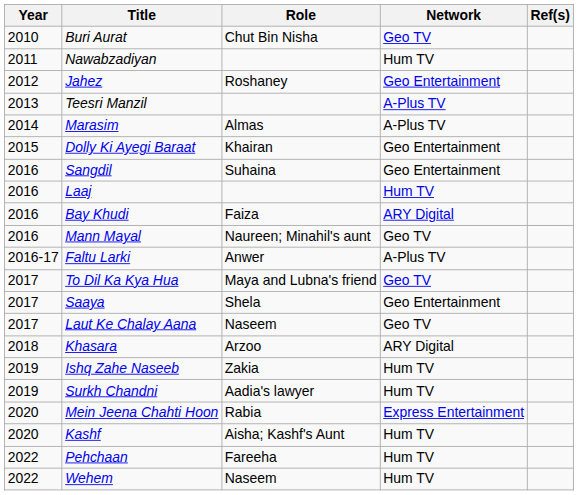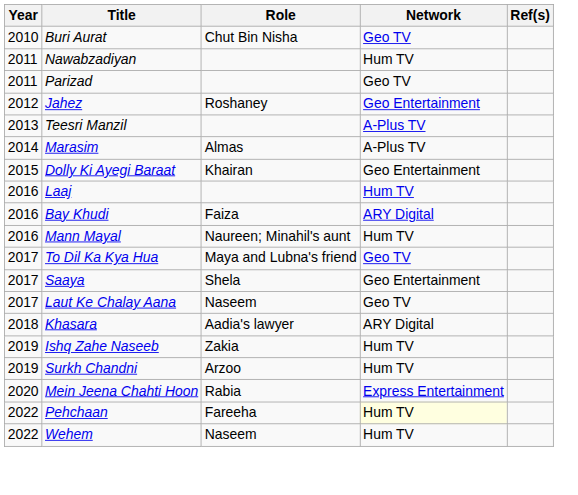 <table class="wikitable">
 <tr>
 <th>Year</th>
 <th>Title</th>
 <th>Role</th>
 <th>Network</th>
 <th>Ref(s)</th>
 </tr>
 <tr>
 <td>2010</td>
 <td><em>Buri Aurat</em></td>
 <td>Chut Bin Nisha</td>
 <td><a href='#'>Geo TV</a></td>
 <td></td>
 </tr>
 <tr>
 <td>2011</td>
 <td><em>Nawabzadiyan</em></td>
 <td></td>
 <td>Hum TV</td>
+<td></td>
+</tr>
+<tr>
+<td>2011</td>
+<td><em>Parizad</em></td>
+<td></td>
+<td>Geo TV</td>
 <td></td>
 </tr>
 <tr>
 <td>2012</td>
 <td><em><a href='#'>Jahez</a></em></td>
 <td>Roshaney</td>
 <td><a href='#'>Geo Entertainment</a></td>
 <td></td>
 </tr>
 <tr>
 <td>2013</td>
 <td><em>Teesri Manzil</em></td>
 <td></td>
 <td><a href='#'>A-Plus TV</a></td>
 <td></td>
 </tr>
 <tr>
 <td>2014</td>
 <td><em><a href='#'>Marasim</a></em></td>
 <td>Almas</td>
 <td>A-Plus TV</td>
 <td></td>
 </tr>
 <tr>
 <td>2015</td>
 <td><em><a href='#'>Dolly Ki Ayegi Baraat</a></em></td>
 <td>Khairan</td>
 <td>Geo Entertainment</td>
 <td></td>
 </tr>
 <tr>
 <td>2016</td>
-<td><em><a href='#'>Sangdil</a></em></td>
-<td>Suhaina</td>
-<td>Geo Entertainment</td>
-<td></td>
-</tr>
-<tr>
-<td>2016</td>
 <td><em><a href='#'>Laaj</a></em></td>
 <td></td>
 <td><a href='#'>Hum TV</a></td>
 <td></td>
 </tr>
 <tr>
 <td>2016</td>
 <td><em><a href='#'>Bay Khudi</a></em></td>
 <td>Faiza</td>
 <td><a href='#'>ARY Digital</a></td>
 <td></td>
 </tr>
 <tr>
 <td>2016</td>
 <td><em><a href='#'>Mann Mayal</a></em></td>
 <td>Naureen; Minahil's aunt</td>
-<td>Geo TV</td>
-<td></td>
-</tr>
-<tr>
-<td>2016-17</td>
-<td><em><a href='#'>Faltu Larki</a></em></td>
-<td>Anwer</td>
-<td>A-Plus TV</td>
+<td>Hum TV</td>
 <td></td>
 </tr>
 <tr>
 <td>2017</td>
 <td><em><a href='#'>To Dil Ka Kya Hua</a></em></td>
 <td>Maya and Lubna's friend</td>
 <td><a href='#'>Geo TV</a></td>
 <td></td>
 </tr>
 <tr>
 <td>2017</td>
 <td><em><a href='#'>Saaya</a></em></td>
 <td>Shela</td>
 <td>Geo Entertainment</td>
 <td></td>
 </tr>
 <tr>
 <td>2017</td>
 <td><em><a href='#'>Laut Ke Chalay Aana</a></em></td>
 <td>Naseem</td>
 <td>Geo TV</td>
 <td></td>
 </tr>
 <tr>
 <td>2018</td>
 <td><em><a href='#'>Khasara</a></em></td>
-<td>Arzoo</td>
+<td>Aadia's lawyer</td>
 <td>ARY Digital</td>
 <td></td>
 </tr>
 <tr>
 <td>2019</td>
 <td><em><a href='#'>Ishq Zahe Naseeb</a></em></td>
 <td>Zakia</td>
 <td>Hum TV</td>
 <td></td>
 </tr>
 <tr>
 <td>2019</td>
 <td><em><a href='#'>Surkh Chandni</a></em></td>
-<td>Aadia's lawyer</td>
+<td>Arzoo</td>
 <td>Hum TV</td>
 <td></td>
 </tr>
 <tr>
 <td>2020</td>
 <td><em><a href='#'>Mein Jeena Chahti Hoon</a></em></td>
 <td>Rabia</td>
 <td><a href='#'>Express Entertainment</a></td>
 <td></td>
 </tr>
 <tr>
-<td>2020</td>
-<td><em><a href='#'>Kashf</a></em></td>
-<td>Aisha; Kashf's Aunt</td>
-<td>Hum TV</td>
-<td></td>
-</tr>
-<tr>
 <td>2022</td>
 <td><em><a href='#'>Pehchaan</a></em></td>
 <td>Fareeha</td>
-<td>Hum TV</td>
+<td style="background: lightyellow;">Hum TV</td>
 <td></td>
 </tr>
 <tr>
 <td>2022</td>
 <td><em><a href='#'>Wehem</a></em></td>
 <td>Naseem</td>
 <td>Hum TV</td>
 <td></td>
 </tr>
 </table>
